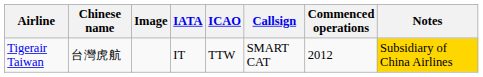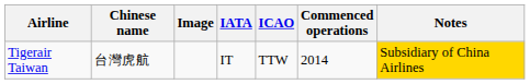 <table class="wikitable sortable sticky-header sort-under">
 <tr valign="middle">
 <th>Airline</th>
 <th rowspan=1>Chinese name</th>
 <th rowspan=1>Image</th>
 <th rowspan=1><a href='#'>IATA</a></th>
 <th rowspan=1><a href='#'>ICAO</a></th>
-<th rowspan=1><a href='#'>Callsign</a></th>
 <th rowspan=1>Commenced <br>operations</th>
 <th rowspan=1>Notes</th>
 </tr>
 <tr>
 <td><a href='#'>Tigerair Taiwan</a></td>
 <td>台灣虎航</td>
 <td></td>
 <td>IT</td>
 <td>TTW</td>
-<td>SMART CAT</td>
-<td>2012</td>
+<td>2014</td>
 <td style="background: gold;">Subsidiary of China Airlines</td>
 </tr>
 </table>
